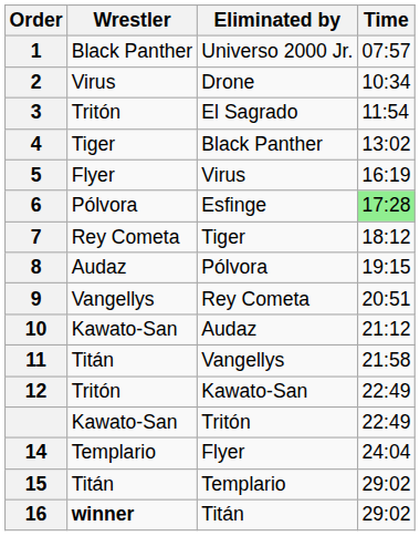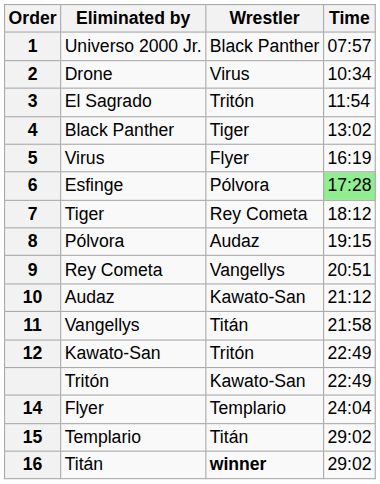 <table class="wikitable sortable">
 <tr>
 <th data-sort-type="number" scope="col">Order</th>
+<th scope="col">Eliminated by</th>
 <th scope="col">Wrestler</th>
-<th scope="col">Eliminated by</th>
 <th scope="col">Time</th>
 </tr>
 <tr>
 <th scope=row>1</th>
+<td>Universo 2000 Jr.</td>
 <td>Black Panther</td>
-<td>Universo 2000 Jr.</td>
 <td>07:57</td>
 </tr>
 <tr>
 <th scope=row>2</th>
+<td>Drone</td>
 <td>Virus</td>
-<td>Drone</td>
 <td>10:34</td>
 </tr>
 <tr>
 <th scope=row>3</th>
+<td>El Sagrado</td>
 <td>Tritón</td>
-<td>El Sagrado</td>
 <td>11:54</td>
 </tr>
 <tr>
 <th scope=row>4</th>
+<td>Black Panther</td>
 <td>Tiger</td>
-<td>Black Panther</td>
 <td>13:02</td>
 </tr>
 <tr>
 <th scope=row>5</th>
+<td>Virus</td>
 <td>Flyer</td>
-<td>Virus</td>
 <td>16:19</td>
 </tr>
 <tr>
 <th scope=row>6</th>
+<td>Esfinge</td>
 <td>Pólvora</td>
-<td>Esfinge</td>
 <td style="background: lightgreen;">17:28</td>
 </tr>
 <tr>
 <th scope=row>7</th>
+<td>Tiger</td>
 <td>Rey Cometa</td>
-<td>Tiger</td>
 <td>18:12</td>
 </tr>
 <tr>
 <th scope=row>8</th>
+<td>Pólvora</td>
 <td>Audaz</td>
-<td>Pólvora</td>
 <td>19:15</td>
 </tr>
 <tr>
 <th scope=row>9</th>
+<td>Rey Cometa</td>
 <td>Vangellys</td>
-<td>Rey Cometa</td>
 <td>20:51</td>
 </tr>
 <tr>
 <th scope=row>10</th>
+<td>Audaz</td>
 <td>Kawato-San</td>
-<td>Audaz</td>
 <td>21:12</td>
 </tr>
 <tr>
 <th scope=row>11</th>
+<td>Vangellys</td>
 <td>Titán</td>
-<td>Vangellys</td>
 <td>21:58</td>
 </tr>
 <tr>
 <th scope=row>12</th>
+<td>Kawato-San</td>
+<td>Tritón</td>
+<td>22:49</td>
+</tr>
+<tr>
+<th scope=row></th>
 <td>Tritón</td>
 <td>Kawato-San</td>
 <td>22:49</td>
 </tr>
 <tr>
-<th scope=row></th>
-<td>Kawato-San</td>
-<td>Tritón</td>
-<td>22:49</td>
-</tr>
-<tr>
 <th scope=row>14</th>
+<td>Flyer</td>
 <td>Templario</td>
-<td>Flyer</td>
 <td>24:04</td>
 </tr>
 <tr>
 <th scope=row>15</th>
+<td>Templario</td>
 <td>Titán</td>
-<td>Templario</td>
 <td>29:02</td>
 </tr>
 <tr>
 <th scope=row>16</th>
+<td>Titán</td>
 <td><strong>winner</strong></td>
-<td>Titán</td>
 <td>29:02</td>
 </tr>
 </table>
